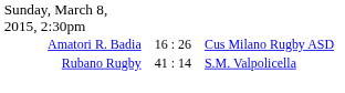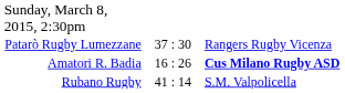 <table style="width:70%;" cellspacing="1">
 <tr>
 <th width=35%></th>
 <th width=15%></th>
 <th></th>
 </tr>
 <tr>
 <td>Sunday, March 8, 2015, 2:30pm</td>
 </tr>
 <tr style=font-size:90%>
+<td align=right><a href='#'>Patarò Rugby Lumezzane</a></td>
+<td align=center>37 : 30</td>
+<td><a href='#'>Rangers Rugby Vicenza</a></td>
+</tr>
+<tr style=font-size:90%>
 <td align=right><a href='#'>Amatori R. Badia</a></td>
 <td align=center>16 : 26</td>
-<td><a href='#'>Cus Milano Rugby ASD</a></td>
+<td><strong><a href='#'>Cus Milano Rugby ASD</a></strong></td>
 </tr>
 <tr style=font-size:90%>
 <td align=right><a href='#'>Rubano Rugby</a></td>
 <td align=center>41 : 14</td>
 <td><a href='#'>S.M. Valpolicella</a></td>
 </tr>
 </table>
